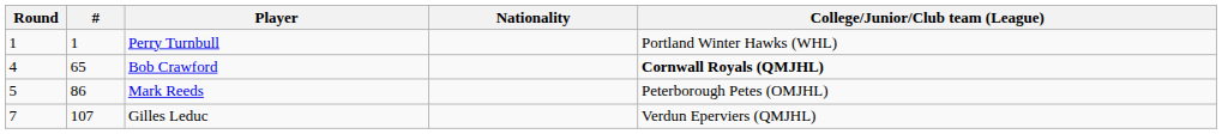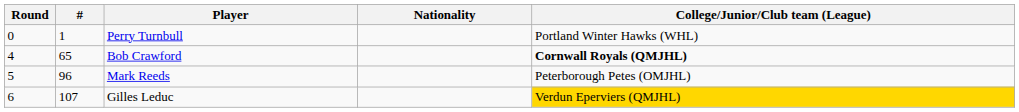 <table class="wikitable">
 <tr align="center">
 <th bgcolor="#DDDDFF" width="4.0%">Round</th>
 <th bgcolor="#DDDDFF" width="4.0%">#</th>
 <th bgcolor="#DDDDFF" width="21.0%">Player</th>
 <th bgcolor="#DDDDFF" width="14.5%">Nationality</th>
 <th bgcolor="#DDDDFF" width="40.0%">College/Junior/Club team (League)</th>
 </tr>
 <tr>
-<td>1</td>
+<td>0</td>
 <td>1</td>
 <td><a href='#'>Perry Turnbull</a></td>
 <td></td>
 <td>Portland Winter Hawks (WHL)</td>
 </tr>
 <tr>
 <td>4</td>
 <td>65</td>
 <td><a href='#'>Bob Crawford</a></td>
 <td></td>
 <td><strong>Cornwall Royals (QMJHL)</strong></td>
 </tr>
 <tr>
 <td>5</td>
-<td>86</td>
+<td>96</td>
 <td><a href='#'>Mark Reeds</a></td>
 <td></td>
 <td>Peterborough Petes (OMJHL)</td>
 </tr>
 <tr>
-<td>7</td>
+<td>6</td>
 <td>107</td>
 <td>Gilles Leduc</td>
 <td></td>
-<td>Verdun Eperviers (QMJHL)</td>
+<td style="background: gold;">Verdun Eperviers (QMJHL)</td>
 </tr>
 </table>
